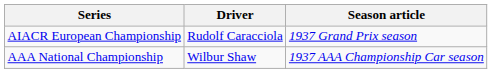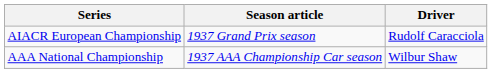 <table class="wikitable" style="font-size: 87%;">
 <tr>
 <th>Series</th>
+<th>Season article</th>
 <th>Driver</th>
-<th>Season article</th>
 </tr>
 <tr>
 <td><a href='#'>AIACR European Championship</a></td>
+<td><em><a href='#'>1937 Grand Prix season</a></em></td>
 <td> <a href='#'>Rudolf Caracciola</a></td>
-<td><em><a href='#'>1937 Grand Prix season</a></em></td>
 </tr>
 <tr>
 <td><a href='#'>AAA National Championship</a></td>
+<td><em><a href='#'>1937 AAA Championship Car season</a></em></td>
 <td> <a href='#'>Wilbur Shaw</a></td>
-<td><em><a href='#'>1937 AAA Championship Car season</a></em></td>
 </tr>
 </table>
